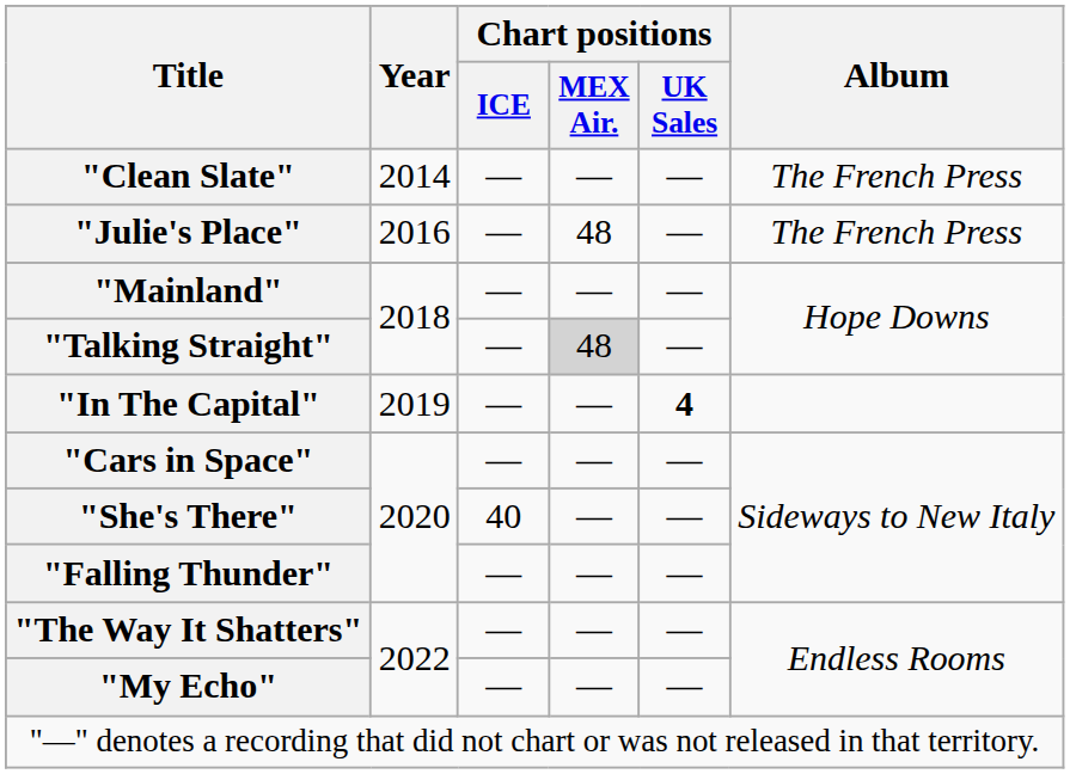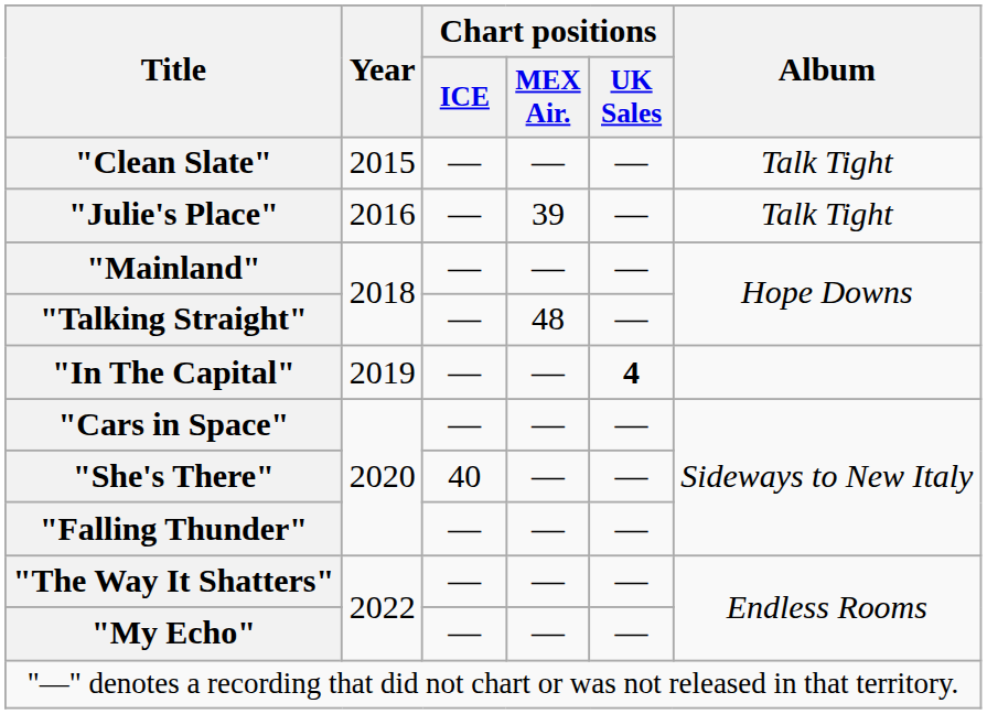 <table class="wikitable plainrowheaders" style="text-align:center;" border="1">
 <tr>
 <th scope="col" rowspan="2">Title</th>
 <th scope="col" rowspan="2">Year</th>
 <th scope="col" colspan="3">Chart positions</th>
 <th scope="col" rowspan="2">Album</th>
 </tr>
 <tr>
 <th scope="col" style="width:2.5em;font-size:85%;"><a href='#'>ICE</a><br></th>
 <th scope="col" style="width:2.5em;font-size:85%;"><a href='#'>MEX<br>Air.</a><br></th>
 <th scope="col" style="width:2.5em;font-size:85%;"><a href='#'>UK<br>Sales</a><br></th>
 </tr>
 <tr>
 <th scope="row">"Clean Slate"</th>
-<td>2014</td>
+<td>2015</td>
 <td>—</td>
 <td>—</td>
 <td>—</td>
-<td><em>The French Press</em></td>
+<td><em>Talk Tight</em></td>
 </tr>
 <tr>
 <th scope="row">"Julie's Place"</th>
 <td>2016</td>
 <td>—</td>
-<td>48</td>
+<td>39</td>
 <td>—</td>
-<td><em>The French Press</em></td>
+<td><em>Talk Tight</em></td>
 </tr>
 <tr>
 <th scope="row">"Mainland"</th>
 <td rowspan="2">2018</td>
 <td>—</td>
 <td>—</td>
 <td>—</td>
 <td rowspan="2"><em>Hope Downs</em></td>
 </tr>
 <tr>
 <th scope="row">"Talking Straight"</th>
 <td>—</td>
-<td style="background: lightgrey;">48</td>
+<td>48</td>
 <td>—</td>
 </tr>
 <tr>
 <th scope="row">"In The Capital"</th>
 <td>2019</td>
 <td>—</td>
 <td>—</td>
 <td><strong>4</strong></td>
 <td></td>
 </tr>
 <tr>
 <th scope="row">"Cars in Space"</th>
 <td rowspan="3">2020</td>
 <td>—</td>
 <td>—</td>
 <td>—</td>
 <td rowspan="3"><em>Sideways to New Italy</em></td>
 </tr>
 <tr>
 <th scope="row">"She's There"</th>
 <td>40</td>
 <td>—</td>
 <td>—</td>
 </tr>
 <tr>
 <th scope="row">"Falling Thunder"</th>
 <td>—</td>
 <td>—</td>
 <td>—</td>
 </tr>
 <tr>
 <th scope="row">"The Way It Shatters"</th>
 <td rowspan="2">2022</td>
 <td>—</td>
 <td>—</td>
 <td>—</td>
 <td rowspan="2"><em>Endless Rooms</em></td>
 </tr>
 <tr>
 <th scope="row">"My Echo"</th>
 <td>—</td>
 <td>—</td>
 <td>—</td>
 </tr>
 <tr>
 <td colspan="14" style="font-size:90%">"—" denotes a recording that did not chart or was not released in that territory.</td>
 </tr>
 </table>
